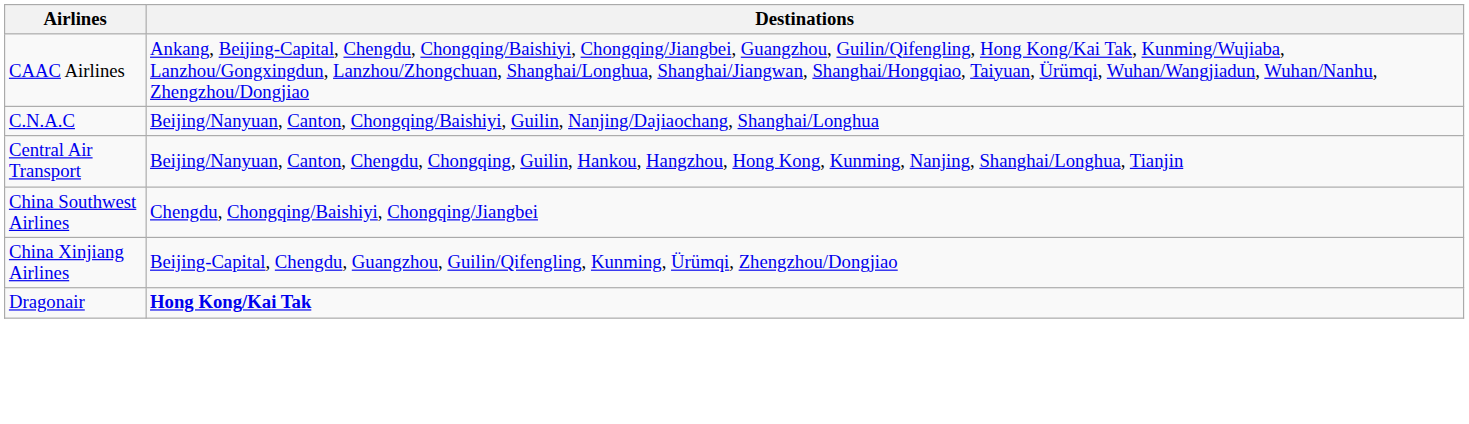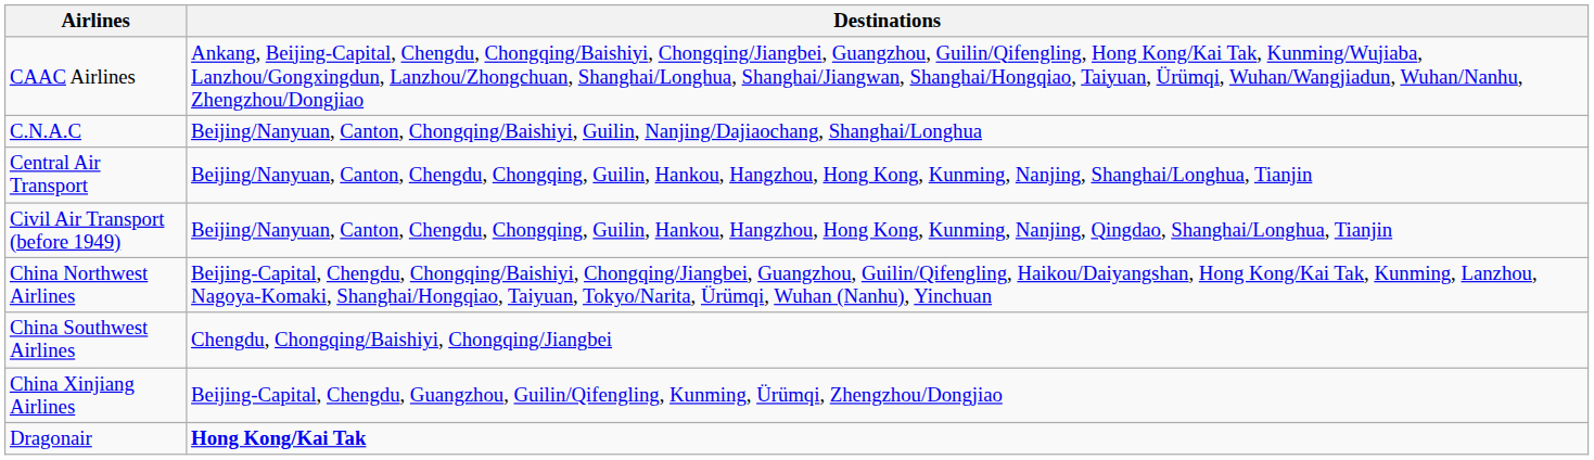 <table class="wikitable">
 <tr>
 <th>Airlines</th>
 <th>Destinations</th>
 </tr>
 <tr>
 <td><a href='#'>CAAC</a> Airlines</td>
 <td><a href='#'>Ankang</a>, <a href='#'>Beijing-Capital</a>, <a href='#'>Chengdu</a>, <a href='#'>Chongqing/Baishiyi</a>, <a href='#'>Chongqing/Jiangbei</a>, <a href='#'>Guangzhou</a>, <a href='#'>Guilin/Qifengling</a>, <a href='#'>Hong Kong/Kai Tak</a>,  <a href='#'>Kunming/Wujiaba</a>, <a href='#'>Lanzhou/Gongxingdun</a>, <a href='#'>Lanzhou/Zhongchuan</a>, <a href='#'>Shanghai/Longhua</a>, <a href='#'>Shanghai/Jiangwan</a>, <a href='#'>Shanghai/Hongqiao</a>, <a href='#'>Taiyuan</a>, <a href='#'>Ürümqi</a>,  <a href='#'>Wuhan/Wangjiadun</a>, <a href='#'>Wuhan/Nanhu</a>, <a href='#'>Zhengzhou/Dongjiao</a></td>
 </tr>
 <tr>
 <td><a href='#'>C.N.A.C</a></td>
 <td><a href='#'>Beijing/Nanyuan</a>, <a href='#'>Canton</a>, <a href='#'>Chongqing/Baishiyi</a>, <a href='#'>Guilin</a>, <a href='#'>Nanjing/Dajiaochang</a>, <a href='#'>Shanghai/Longhua</a></td>
 </tr>
 <tr>
 <td><a href='#'>Central Air Transport</a></td>
 <td><a href='#'>Beijing/Nanyuan</a>, <a href='#'>Canton</a>, <a href='#'>Chengdu</a>, <a href='#'>Chongqing</a>, <a href='#'>Guilin</a>, <a href='#'>Hankou</a>, <a href='#'>Hangzhou</a>,  <a href='#'>Hong Kong</a>, <a href='#'>Kunming</a>, <a href='#'>Nanjing</a>, <a href='#'>Shanghai/Longhua</a>, <a href='#'>Tianjin</a></td>
 </tr>
 <tr>
+<td><a href='#'>Civil Air Transport (before 1949)</a></td>
+<td><a href='#'>Beijing/Nanyuan</a>, <a href='#'>Canton</a>, <a href='#'>Chengdu</a>, <a href='#'>Chongqing</a>, <a href='#'>Guilin</a>, <a href='#'>Hankou</a>, <a href='#'>Hangzhou</a>,  <a href='#'>Hong Kong</a>, <a href='#'>Kunming</a>, <a href='#'>Nanjing</a>, <a href='#'>Qingdao</a>, <a href='#'>Shanghai/Longhua</a>, <a href='#'>Tianjin</a></td>
+</tr>
+<tr>
+<td><a href='#'>China Northwest Airlines</a></td>
+<td><a href='#'>Beijing-Capital</a>, <a href='#'>Chengdu</a>, <a href='#'>Chongqing/Baishiyi</a>, <a href='#'>Chongqing/Jiangbei</a>, <a href='#'>Guangzhou</a>, <a href='#'>Guilin/Qifengling</a>, <a href='#'>Haikou/Daiyangshan</a>, <a href='#'>Hong Kong/Kai Tak</a>, <a href='#'>Kunming</a>, <a href='#'>Lanzhou</a>, <a href='#'>Nagoya-Komaki</a>, <a href='#'>Shanghai/Hongqiao</a>, <a href='#'>Taiyuan</a>, <a href='#'>Tokyo/Narita</a>, <a href='#'>Ürümqi</a>, <a href='#'>Wuhan (Nanhu)</a>,  <a href='#'>Yinchuan</a></td>
+</tr>
+<tr>
 <td><a href='#'>China Southwest Airlines</a></td>
 <td><a href='#'>Chengdu</a>, <a href='#'>Chongqing/Baishiyi</a>, <a href='#'>Chongqing/Jiangbei</a></td>
 </tr>
 <tr>
 <td><a href='#'>China Xinjiang Airlines</a></td>
 <td><a href='#'>Beijing-Capital</a>, <a href='#'>Chengdu</a>, <a href='#'>Guangzhou</a>, <a href='#'>Guilin/Qifengling</a>, <a href='#'>Kunming</a>, <a href='#'>Ürümqi</a>, <a href='#'>Zhengzhou/Dongjiao</a></td>
 </tr>
 <tr>
 <td><a href='#'>Dragonair</a></td>
 <td><strong><a href='#'>Hong Kong/Kai Tak</a></strong></td>
 </tr>
 </table>
